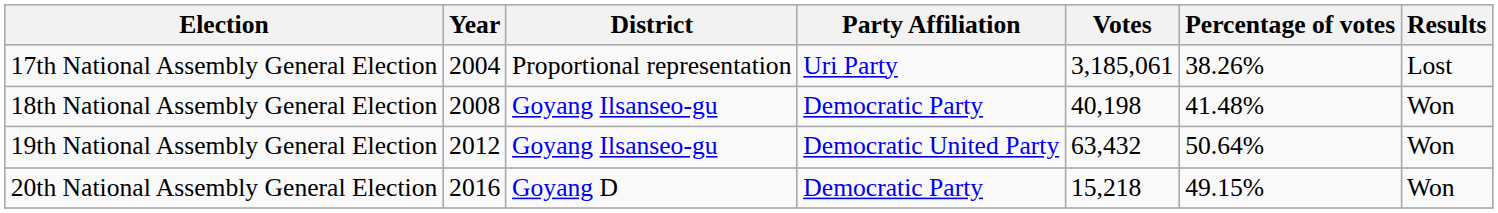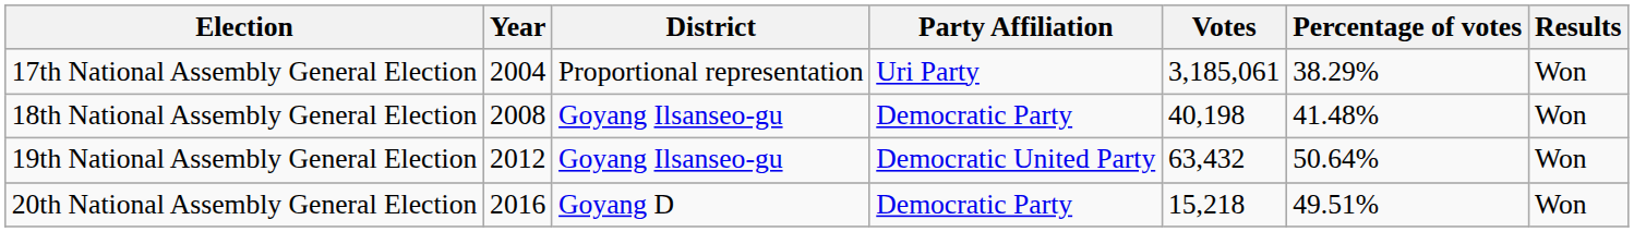 <table class="wikitable">
 <tr>
 <th>Election</th>
 <th>Year</th>
 <th>District</th>
 <th>Party Affiliation</th>
 <th>Votes</th>
 <th>Percentage of votes</th>
 <th>Results</th>
 </tr>
 <tr>
 <td>17th National Assembly General Election</td>
 <td>2004</td>
 <td>Proportional representation</td>
 <td><a href='#'>Uri Party</a></td>
 <td>3,185,061</td>
-<td>38.26%</td>
-<td>Lost</td>
+<td>38.29%</td>
+<td>Won</td>
 </tr>
 <tr>
 <td>18th National Assembly General Election</td>
 <td>2008</td>
 <td><a href='#'>Goyang</a> <a href='#'>Ilsanseo-gu</a></td>
 <td><a href='#'>Democratic Party</a></td>
 <td>40,198</td>
 <td>41.48%</td>
 <td>Won</td>
 </tr>
 <tr>
 <td>19th National Assembly General Election</td>
 <td>2012</td>
 <td><a href='#'>Goyang</a> <a href='#'>Ilsanseo-gu</a></td>
 <td><a href='#'>Democratic United Party</a></td>
 <td>63,432</td>
 <td>50.64%</td>
 <td>Won</td>
 </tr>
 <tr>
 <td>20th National Assembly General Election</td>
 <td>2016</td>
 <td><a href='#'>Goyang</a> D</td>
 <td><a href='#'>Democratic Party</a></td>
 <td>15,218</td>
-<td>49.15%</td>
+<td>49.51%</td>
 <td>Won</td>
 </tr>
 </table>
